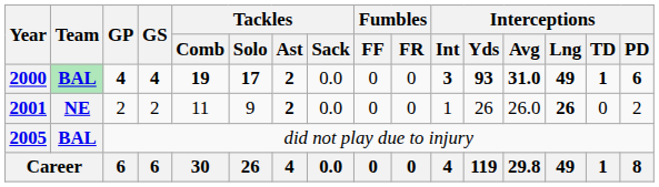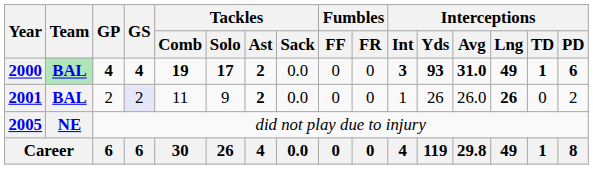 <table class="wikitable" style="text-align:center">
 <tr>
 <th rowspan="2">Year</th>
 <th rowspan="2">Team</th>
 <th rowspan="2">GP</th>
 <th rowspan="2">GS</th>
 <th colspan="4">Tackles</th>
 <th colspan="2">Fumbles</th>
 <th colspan="6">Interceptions</th>
 </tr>
 <tr>
 <th>Comb</th>
 <th>Solo</th>
 <th>Ast</th>
 <th>Sack</th>
 <th>FF</th>
 <th>FR</th>
 <th>Int</th>
 <th>Yds</th>
 <th>Avg</th>
 <th>Lng</th>
 <th>TD</th>
 <th>PD</th>
 </tr>
 <tr>
 <th><a href='#'>2000</a></th>
 <th style="background:#afe6ba"><a href='#'>BAL</a></th>
 <td><strong>4</strong></td>
 <td><strong>4</strong></td>
 <td><strong>19</strong></td>
 <td><strong>17</strong></td>
 <td><strong>2</strong></td>
 <td>0.0</td>
 <td>0</td>
 <td>0</td>
 <td><strong>3</strong></td>
 <td><strong>93</strong></td>
 <td><strong>31.0</strong></td>
 <td><strong>49</strong></td>
 <td><strong>1</strong></td>
 <td><strong>6</strong></td>
 </tr>
 <tr>
 <th><a href='#'>2001</a></th>
-<th><a href='#'>NE</a></th>
+<th><a href='#'>BAL</a></th>
 <td>2</td>
-<td>2</td>
+<td style="background: lavender;">2</td>
 <td>11</td>
 <td>9</td>
 <td><strong>2</strong></td>
 <td>0.0</td>
 <td>0</td>
 <td>0</td>
 <td>1</td>
 <td>26</td>
 <td>26.0</td>
 <td><strong>26</strong></td>
 <td>0</td>
 <td>2</td>
 </tr>
 <tr>
 <th><a href='#'>2005</a></th>
-<th><a href='#'>BAL</a></th>
+<th><a href='#'>NE</a></th>
 <td colspan="14"><em>did not play due to injury</em></td>
 </tr>
 <tr>
 <th colspan="2">Career</th>
 <th>6</th>
 <th>6</th>
 <th>30</th>
 <th>26</th>
 <th>4</th>
 <th>0.0</th>
 <th>0</th>
 <th>0</th>
 <th>4</th>
 <th>119</th>
 <th>29.8</th>
 <th>49</th>
 <th>1</th>
 <th>8</th>
 </tr>
 </table>
